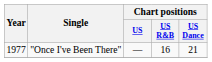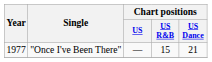 <table class="wikitable" style="text-align:center;">
 <tr>
 <th rowspan="2">Year</th>
 <th rowspan="2">Single</th>
 <th colspan="3">Chart positions</th>
 </tr>
 <tr style="font-size:smaller;">
 <th width="40"><a href='#'>US</a></th>
 <th width="40"><a href='#'>US<br>R&B</a></th>
 <th width="40"><a href='#'>US<br>Dance</a></th>
 </tr>
 <tr>
 <td rowspan="1">1977</td>
 <td align="left">"Once I've Been There"</td>
 <td>—</td>
-<td>16</td>
+<td>15</td>
 <td>21</td>
 </tr>
 <tr>
 </tr>
 </table>
